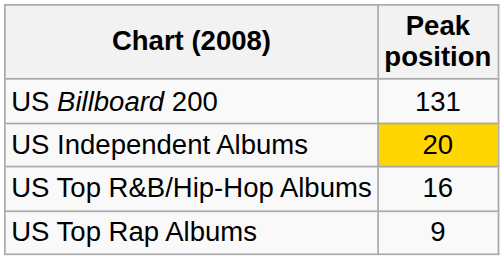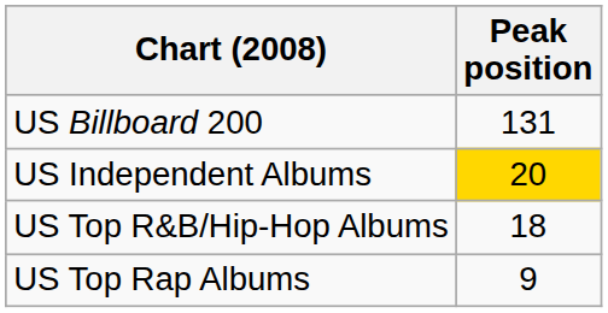 <table class="wikitable">
 <tr>
 <th>Chart (2008)</th>
 <th>Peak<br>position</th>
 </tr>
 <tr>
 <td>US <em>Billboard</em> 200</td>
 <td align="center">131</td>
 </tr>
 <tr>
 <td>US Independent Albums</td>
 <td align="center" style="background: gold;">20</td>
 </tr>
 <tr>
 <td>US Top R&B/Hip-Hop Albums</td>
-<td align="center">16</td>
+<td align="center">18</td>
 </tr>
 <tr>
 <td>US Top Rap Albums</td>
 <td align="center">9</td>
 </tr>
 </table>
